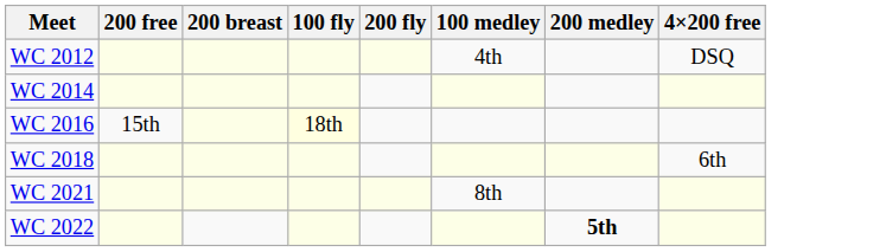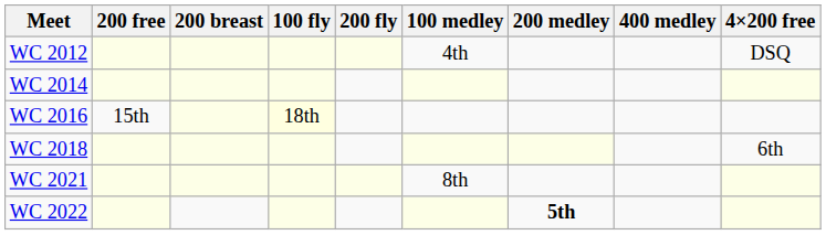 <table class="sortable wikitable">
 <tr>
 <th>Meet</th>
 <th class="unsortable">200 free</th>
 <th class="unsortable">200 breast</th>
 <th class="unsortable">100 fly</th>
 <th class="unsortable">200 fly</th>
 <th class="unsortable">100 medley</th>
 <th class="unsortable">200 medley</th>
+<th class="unsortable">400 medley</th>
 <th class="unsortable">4×200 free</th>
 </tr>
 <tr>
 <td><a href='#'>WC 2012</a></td>
 <td style="background:#fdffe7"></td>
 <td style="background:#fdffe7"></td>
 <td style="background:#fdffe7"></td>
 <td style="background:#fdffe7"></td>
 <td align="center">4th</td>
+<td align="center"></td>
 <td align="center"></td>
 <td align="center">DSQ</td>
 </tr>
 <tr>
 <td><a href='#'>WC 2014</a></td>
 <td style="background:#fdffe7"></td>
 <td style="background:#fdffe7"></td>
 <td style="background:#fdffe7"></td>
 <td align="center"></td>
 <td style="background:#fdffe7"></td>
 <td align="center"></td>
+<td align="center"></td>
 <td style="background:#fdffe7"></td>
 </tr>
 <tr>
 <td><a href='#'>WC 2016</a></td>
 <td align="center">15th</td>
 <td style="background:#fdffe7"></td>
 <td align="center" style="background: lightyellow;">18th</td>
+<td align="center"></td>
 <td align="center"></td>
 <td align="center"></td>
 <td align="center"></td>
 <td align="center"></td>
 </tr>
 <tr>
 <td><a href='#'>WC 2018</a></td>
 <td style="background:#fdffe7"></td>
 <td style="background:#fdffe7"></td>
 <td style="background:#fdffe7"></td>
 <td align="center"></td>
 <td style="background:#fdffe7"></td>
 <td style="background:#fdffe7"></td>
+<td align="center"></td>
 <td align="center">6th</td>
 </tr>
 <tr>
 <td><a href='#'>WC 2021</a></td>
 <td style="background:#fdffe7"></td>
 <td style="background:#fdffe7"></td>
 <td style="background:#fdffe7"></td>
 <td style="background:#fdffe7"></td>
 <td align="center">8th</td>
+<td align="center"></td>
 <td align="center"></td>
 <td style="background:#fdffe7"></td>
 </tr>
 <tr>
 <td><a href='#'>WC 2022</a></td>
 <td style="background:#fdffe7"></td>
 <td align="center"></td>
 <td style="background:#fdffe7"></td>
 <td align="center"></td>
 <td style="background:#fdffe7"></td>
 <td align="center"><strong>5th</strong></td>
+<td align="center"></td>
 <td style="background:#fdffe7"></td>
 </tr>
 </table>
